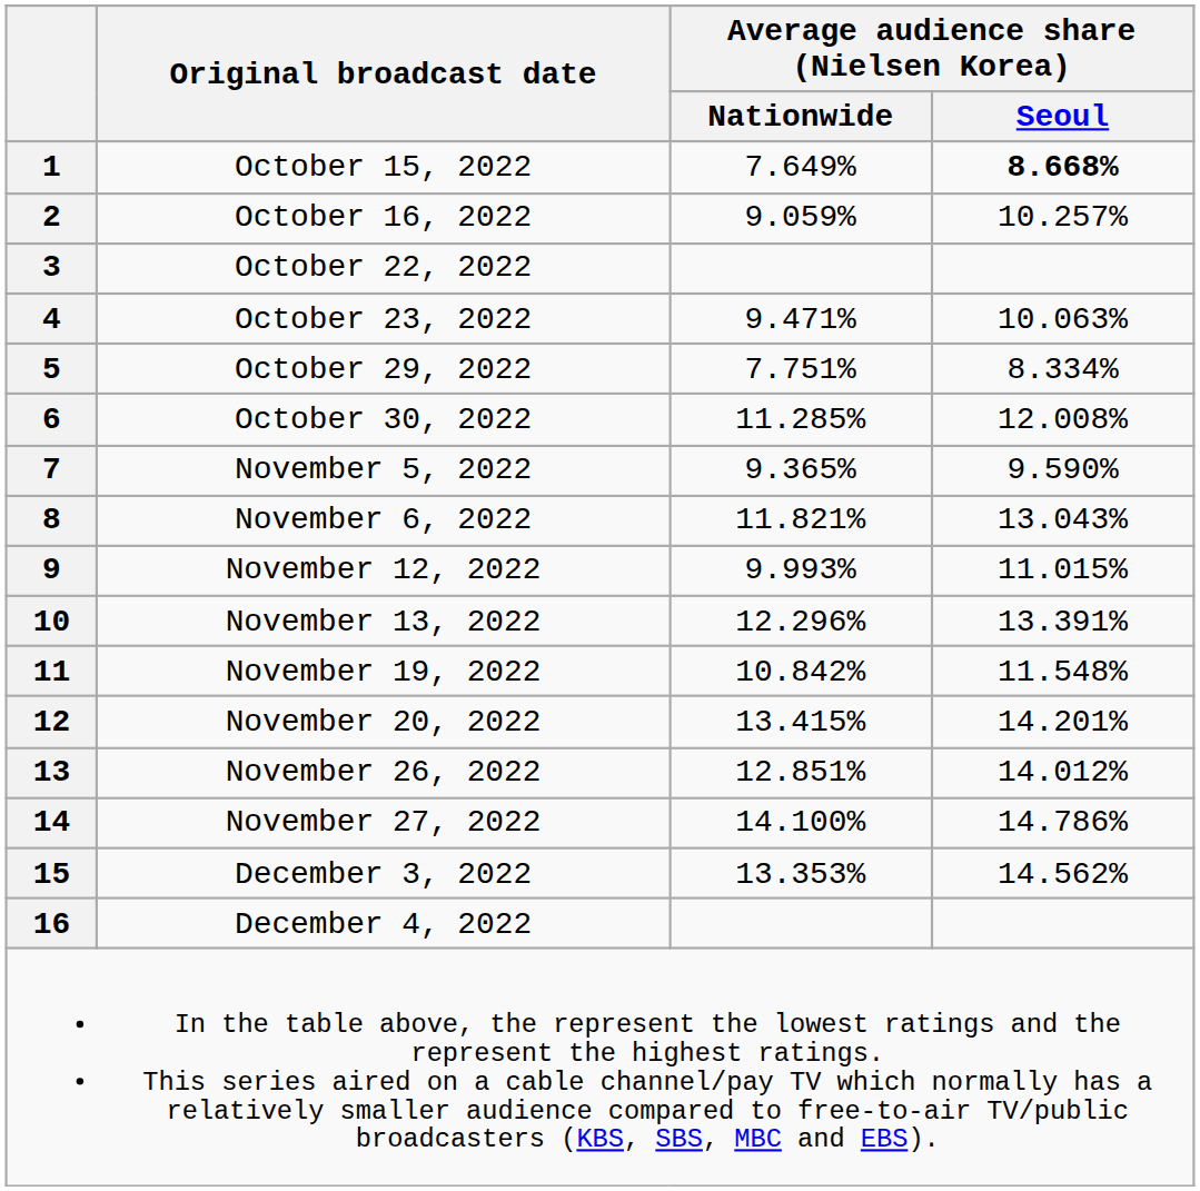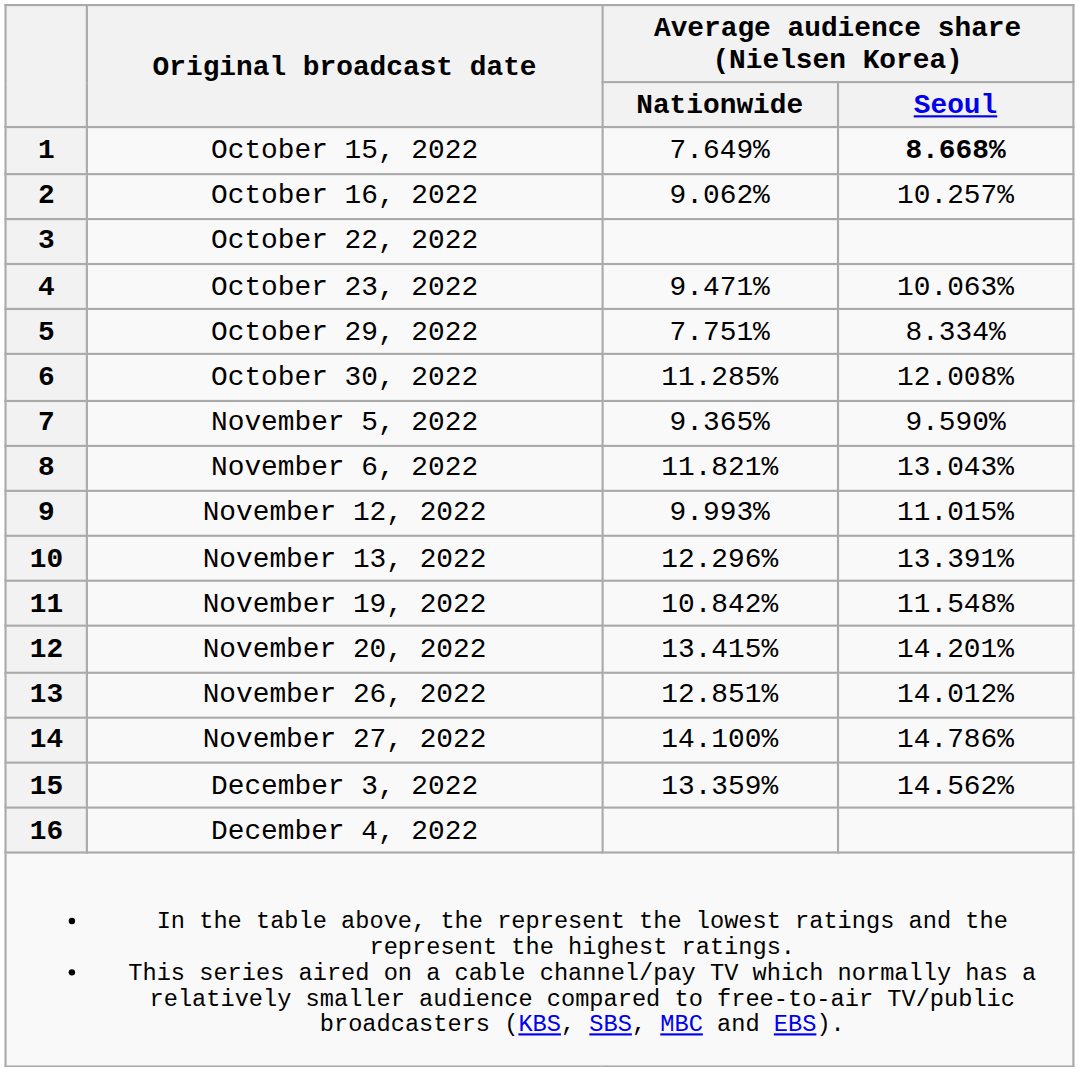 <table class="wikitable" style="margin-left:auto; margin-right:auto; width:500px; text-align:center">
 <tr>
 <th scope="col" rowspan="2"></th>
 <th scope="col" rowspan="2">Original broadcast date</th>
 <th scope="col" colspan="2">Average audience share<br>(Nielsen Korea)</th>
 </tr>
 <tr>
 <th scope="col" style="width:8em">Nationwide</th>
 <th scope="col" style="width:8em"><a href='#'>Seoul</a></th>
 </tr>
 <tr>
 <th scope="col">1</th>
 <td>October 15, 2022</td>
 <td>7.649% </td>
 <td><strong>8.668% </strong></td>
 </tr>
 <tr>
 <th scope="col">2</th>
 <td>October 16, 2022</td>
-<td>9.059% </td>
+<td>9.062% </td>
 <td>10.257% </td>
 </tr>
 <tr>
 <th scope="col">3</th>
 <td>October 22, 2022</td>
 <td><strong></strong> </td>
 <td><strong></strong> </td>
 </tr>
 <tr>
 <th scope="col">4</th>
 <td>October 23, 2022</td>
 <td>9.471% </td>
 <td>10.063% </td>
 </tr>
 <tr>
 <th scope="col">5</th>
 <td>October 29, 2022</td>
 <td>7.751% </td>
 <td>8.334% </td>
 </tr>
 <tr>
 <th scope="col">6</th>
 <td>October 30, 2022</td>
 <td>11.285% </td>
 <td>12.008% </td>
 </tr>
 <tr>
 <th scope="col">7</th>
 <td>November 5, 2022</td>
 <td>9.365% </td>
 <td>9.590% </td>
 </tr>
 <tr>
 <th scope="col">8</th>
 <td>November 6, 2022</td>
 <td>11.821% </td>
 <td>13.043% </td>
 </tr>
 <tr>
 <th scope="col">9</th>
 <td>November 12, 2022</td>
 <td>9.993% </td>
 <td>11.015% </td>
 </tr>
 <tr>
 <th scope="col">10</th>
 <td>November 13, 2022</td>
 <td>12.296% </td>
 <td>13.391% </td>
 </tr>
 <tr>
 <th scope="col">11</th>
 <td>November 19, 2022</td>
 <td>10.842% </td>
 <td>11.548% </td>
 </tr>
 <tr>
 <th scope="col">12</th>
 <td>November 20, 2022</td>
 <td>13.415% </td>
 <td>14.201% </td>
 </tr>
 <tr>
 <th scope="col">13</th>
 <td>November 26, 2022</td>
 <td>12.851% </td>
 <td>14.012% </td>
 </tr>
 <tr>
 <th scope="col">14</th>
 <td>November 27, 2022</td>
 <td>14.100% </td>
 <td>14.786% </td>
 </tr>
 <tr>
 <th scope="col">15</th>
 <td>December 3, 2022</td>
-<td>13.353% </td>
+<td>13.359% </td>
 <td>14.562% </td>
 </tr>
 <tr>
 <th scope="col">16</th>
 <td>December 4, 2022</td>
 <td><strong></strong> </td>
 <td><strong></strong> </td>
 </tr>
 <tr>
 <td colspan="4" style="font-size:85%"><br><ul><li>In the table above, the <strong></strong> represent the lowest ratings and the <strong></strong> represent the highest ratings.</li><li>This series aired on a cable channel/pay TV which normally has a relatively smaller audience compared to free-to-air TV/public broadcasters (<a href='#'>KBS</a>, <a href='#'>SBS</a>, <a href='#'>MBC</a> and <a href='#'>EBS</a>).</li></ul></td>
 </tr>
 </table>
